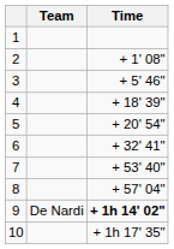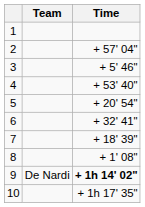 <table class="wikitable">
 <tr>
 <th></th>
 <th>Team</th>
 <th>Time</th>
 </tr>
 <tr>
 <td style="text-align:center;">1</td>
 <td></td>
 <td align="right"></td>
 </tr>
 <tr>
 <td style="text-align:center;">2</td>
 <td></td>
-<td align="right">+ 1' 08"</td>
+<td align="right">+ 57' 04"</td>
 </tr>
 <tr>
 <td style="text-align:center;">3</td>
 <td></td>
 <td align="right">+ 5' 46"</td>
 </tr>
 <tr>
 <td style="text-align:center;">4</td>
 <td></td>
-<td align="right">+ 18' 39"</td>
+<td align="right">+ 53' 40"</td>
 </tr>
 <tr>
 <td style="text-align:center;">5</td>
 <td></td>
 <td align="right">+ 20' 54"</td>
 </tr>
 <tr>
 <td style="text-align:center;">6</td>
 <td></td>
 <td align="right">+ 32' 41"</td>
 </tr>
 <tr>
 <td style="text-align:center;">7</td>
 <td></td>
-<td align="right">+ 53' 40"</td>
+<td align="right">+ 18' 39"</td>
 </tr>
 <tr>
 <td style="text-align:center;">8</td>
 <td></td>
-<td align="right">+ 57' 04"</td>
+<td align="right">+ 1' 08"</td>
 </tr>
 <tr>
 <td style="text-align:center;">9</td>
 <td>De Nardi</td>
 <td align="right"><strong>+ 1h 14' 02"</strong></td>
 </tr>
 <tr>
 <td style="text-align:center;">10</td>
 <td></td>
 <td align="right">+ 1h 17' 35"</td>
 </tr>
 </table>
